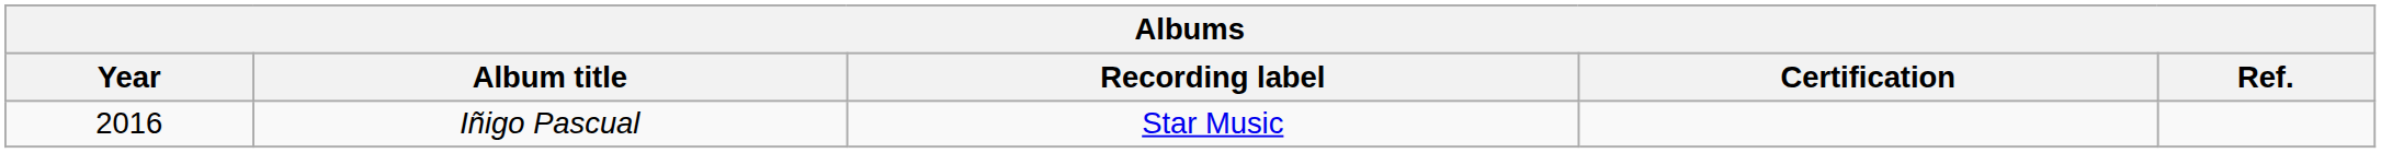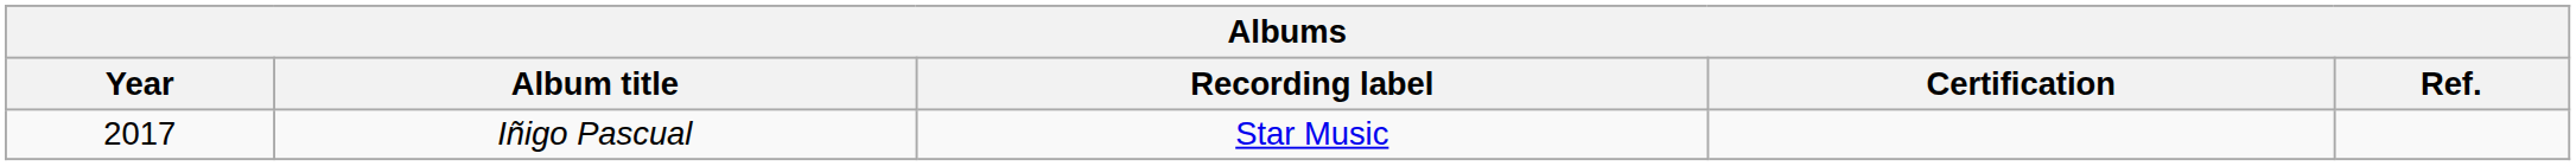 <table class="wikitable sortable" style="width: 90%; font-size: 90%; text-align:center;">
 <tr>
 <th colspan="5">Albums</th>
 </tr>
 <tr>
 <th>Year</th>
 <th>Album title</th>
 <th>Recording label</th>
 <th>Certification</th>
 <th>Ref.</th>
 </tr>
 <tr>
-<td>2016</td>
+<td>2017</td>
 <td><em>Iñigo Pascual</em></td>
 <td rowspan="2"><a href='#'>Star Music</a></td>
 <td></td>
 <td></td>
 </tr>
 </table>
